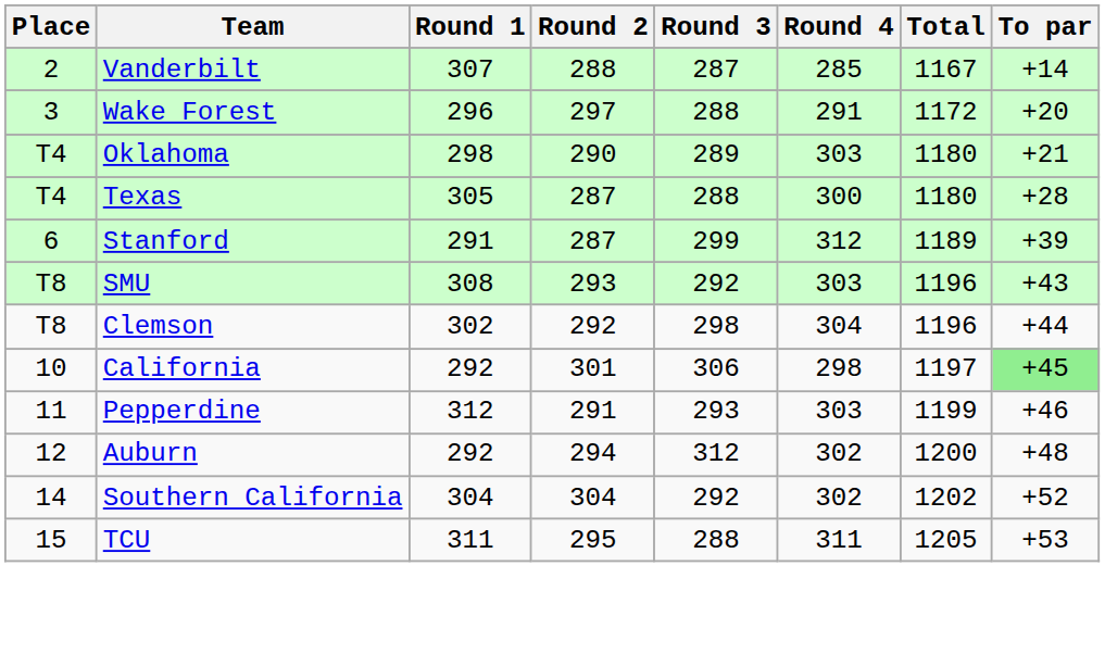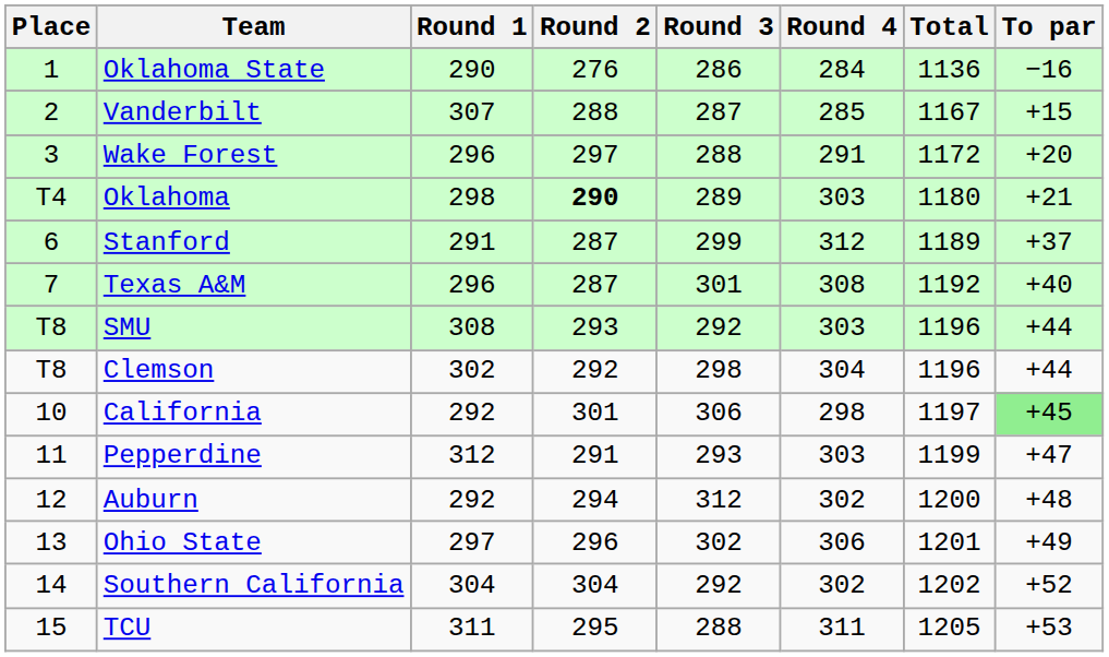 <table class="wikitable" style="text-align:center">
 <tr>
 <th>Place</th>
 <th>Team</th>
 <th>Round 1</th>
 <th>Round 2</th>
 <th>Round 3</th>
 <th>Round 4</th>
 <th>Total</th>
 <th>To par</th>
 </tr>
 <tr style="background:#ccffcc;">
+<td>1</td>
+<td align=left><a href='#'>Oklahoma State</a></td>
+<td>290</td>
+<td>276</td>
+<td>286</td>
+<td>284</td>
+<td>1136</td>
+<td>−16</td>
+</tr>
+<tr style="background:#ccffcc;">
 <td>2</td>
 <td align=left><a href='#'>Vanderbilt</a></td>
 <td>307</td>
 <td>288</td>
 <td>287</td>
 <td>285</td>
 <td>1167</td>
-<td>+14</td>
+<td>+15</td>
 </tr>
 <tr style="background:#ccffcc;">
 <td>3</td>
 <td align=left><a href='#'>Wake Forest</a></td>
 <td>296</td>
 <td>297</td>
 <td>288</td>
 <td>291</td>
 <td>1172</td>
 <td>+20</td>
 </tr>
 <tr style="background:#ccffcc;">
 <td>T4</td>
 <td align=left><a href='#'>Oklahoma</a></td>
 <td>298</td>
-<td>290</td>
+<td><strong>290</strong></td>
 <td>289</td>
 <td>303</td>
 <td>1180</td>
 <td>+21</td>
-</tr>
-<tr style="background:#ccffcc;">
-<td>T4</td>
-<td align=left><a href='#'>Texas</a></td>
-<td>305</td>
-<td>287</td>
-<td>288</td>
-<td>300</td>
-<td>1180</td>
-<td>+28</td>
 </tr>
 <tr style="background:#ccffcc;">
 <td>6</td>
 <td align=left><a href='#'>Stanford</a></td>
 <td>291</td>
 <td>287</td>
 <td>299</td>
 <td>312</td>
 <td>1189</td>
-<td>+39</td>
+<td>+37</td>
+</tr>
+<tr style="background:#ccffcc;">
+<td>7</td>
+<td align=left><a href='#'>Texas A&M</a></td>
+<td>296</td>
+<td>287</td>
+<td>301</td>
+<td>308</td>
+<td>1192</td>
+<td>+40</td>
 </tr>
 <tr style="background:#ccffcc;">
 <td>T8</td>
 <td align=left><a href='#'>SMU</a></td>
 <td>308</td>
 <td>293</td>
 <td>292</td>
 <td>303</td>
 <td>1196</td>
-<td>+43</td>
+<td>+44</td>
 </tr>
 <tr>
 <td>T8</td>
 <td align=left><a href='#'>Clemson</a></td>
 <td>302</td>
 <td>292</td>
 <td>298</td>
 <td>304</td>
 <td>1196</td>
 <td>+44</td>
 </tr>
 <tr>
 <td>10</td>
 <td align=left><a href='#'>California</a></td>
 <td>292</td>
 <td>301</td>
 <td>306</td>
 <td>298</td>
 <td>1197</td>
 <td style="background: lightgreen;">+45</td>
 </tr>
 <tr>
 <td>11</td>
 <td align=left><a href='#'>Pepperdine</a></td>
 <td>312</td>
 <td>291</td>
 <td>293</td>
 <td>303</td>
 <td>1199</td>
-<td>+46</td>
+<td>+47</td>
 </tr>
 <tr>
 <td>12</td>
 <td align=left><a href='#'>Auburn</a></td>
 <td>292</td>
 <td>294</td>
 <td>312</td>
 <td>302</td>
 <td>1200</td>
 <td>+48</td>
+</tr>
+<tr>
+<td>13</td>
+<td align=left><a href='#'>Ohio State</a></td>
+<td>297</td>
+<td>296</td>
+<td>302</td>
+<td>306</td>
+<td>1201</td>
+<td>+49</td>
 </tr>
 <tr>
 <td>14</td>
 <td align=left><a href='#'>Southern California</a></td>
 <td>304</td>
 <td>304</td>
 <td>292</td>
 <td>302</td>
 <td>1202</td>
 <td>+52</td>
 </tr>
 <tr>
 <td>15</td>
 <td align=left><a href='#'>TCU</a></td>
 <td>311</td>
 <td>295</td>
 <td>288</td>
 <td>311</td>
 <td>1205</td>
 <td>+53</td>
 </tr>
 </table>
